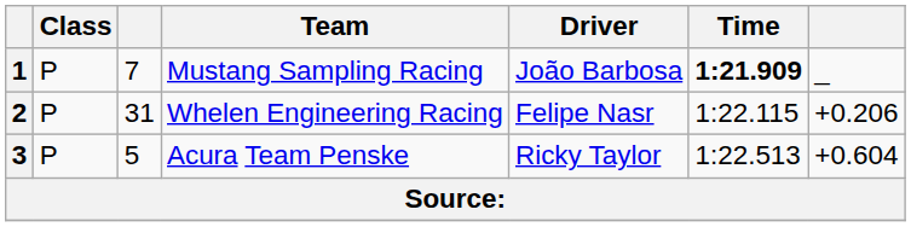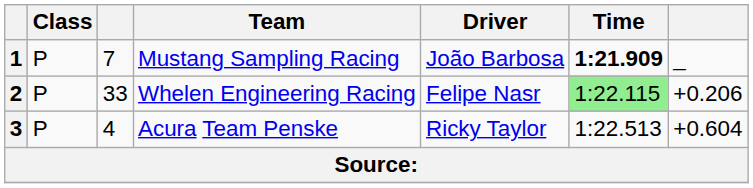 <table class="wikitable">
 <tr>
 <th scope="col"></th>
 <th scope="col">Class</th>
 <th scope="col"></th>
 <th scope="col">Team</th>
 <th scope="col">Driver</th>
 <th scope="col">Time</th>
 <th scope="col"></th>
 </tr>
 <tr>
 <th scope="row">1</th>
 <td>P</td>
 <td>7</td>
 <td><a href='#'>Mustang Sampling Racing</a></td>
 <td><a href='#'>João Barbosa</a></td>
 <td><strong>1:21.909</strong></td>
 <td>_</td>
 </tr>
 <tr>
 <th scope="row">2</th>
 <td>P</td>
-<td>31</td>
+<td>33</td>
 <td><a href='#'>Whelen Engineering Racing</a></td>
 <td><a href='#'>Felipe Nasr</a></td>
-<td>1:22.115</td>
+<td style="background: lightgreen;">1:22.115</td>
 <td>+0.206</td>
 </tr>
 <tr>
 <th scope="row">3</th>
 <td>P</td>
-<td>5</td>
+<td>4</td>
 <td><a href='#'>Acura</a> <a href='#'>Team Penske</a></td>
 <td><a href='#'>Ricky Taylor</a></td>
 <td>1:22.513</td>
 <td>+0.604</td>
 </tr>
 <tr>
 <th colspan="7">Source:</th>
 </tr>
 <tr>
 </tr>
 </table>
